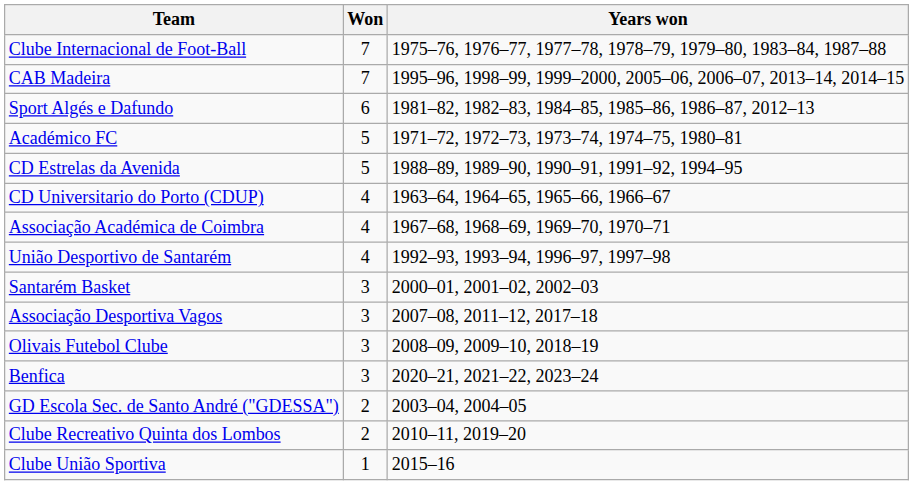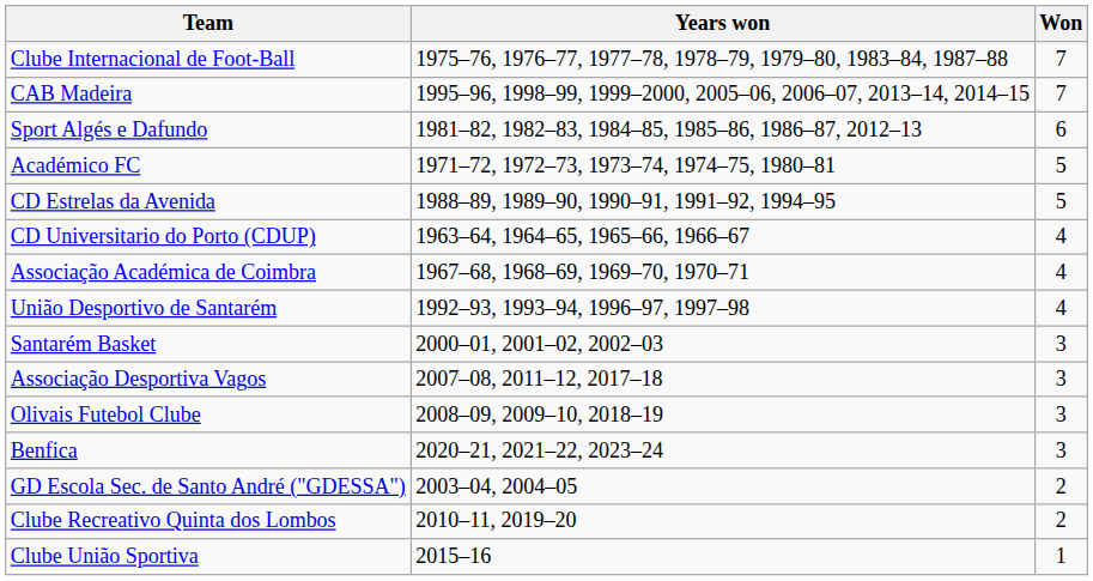 <table class="wikitable sortable" style="font-size:90%">
 <tr>
 <th>Team</th>
+<th>Years won</th>
 <th>Won</th>
-<th>Years won</th>
 </tr>
 <tr>
 <td><a href='#'>Clube Internacional de Foot-Ball</a></td>
+<td>1975–76, 1976–77, 1977–78, 1978–79, 1979–80, 1983–84, 1987–88</td>
 <td align=center>7</td>
-<td>1975–76, 1976–77, 1977–78, 1978–79, 1979–80, 1983–84, 1987–88</td>
 </tr>
 <tr>
 <td><a href='#'>CAB Madeira</a></td>
+<td>1995–96, 1998–99, 1999–2000, 2005–06, 2006–07, 2013–14, 2014–15</td>
 <td align=center>7</td>
-<td>1995–96, 1998–99, 1999–2000, 2005–06, 2006–07, 2013–14, 2014–15</td>
 </tr>
 <tr>
 <td><a href='#'>Sport Algés e Dafundo</a></td>
+<td>1981–82, 1982–83, 1984–85, 1985–86, 1986–87, 2012–13</td>
 <td align=center>6</td>
-<td>1981–82, 1982–83, 1984–85, 1985–86, 1986–87, 2012–13</td>
 </tr>
 <tr>
 <td><a href='#'>Académico FC</a></td>
+<td>1971–72, 1972–73, 1973–74, 1974–75, 1980–81</td>
 <td align=center>5</td>
-<td>1971–72, 1972–73, 1973–74, 1974–75, 1980–81</td>
 </tr>
 <tr>
 <td><a href='#'>CD Estrelas da Avenida</a></td>
+<td>1988–89, 1989–90, 1990–91, 1991–92, 1994–95</td>
 <td align=center>5</td>
-<td>1988–89, 1989–90, 1990–91, 1991–92, 1994–95</td>
 </tr>
 <tr>
 <td><a href='#'>CD Universitario do Porto (CDUP)</a></td>
+<td>1963–64, 1964–65, 1965–66, 1966–67</td>
 <td align=center>4</td>
-<td>1963–64, 1964–65, 1965–66, 1966–67</td>
 </tr>
 <tr>
 <td><a href='#'>Associação Académica de Coimbra</a></td>
+<td>1967–68, 1968–69, 1969–70, 1970–71</td>
 <td align=center>4</td>
-<td>1967–68, 1968–69, 1969–70, 1970–71</td>
 </tr>
 <tr>
 <td><a href='#'>União Desportivo de Santarém</a></td>
+<td>1992–93, 1993–94, 1996–97, 1997–98</td>
 <td align=center>4</td>
-<td>1992–93, 1993–94, 1996–97, 1997–98</td>
 </tr>
 <tr>
 <td><a href='#'>Santarém Basket</a></td>
+<td>2000–01, 2001–02, 2002–03</td>
 <td align=center>3</td>
-<td>2000–01, 2001–02, 2002–03</td>
 </tr>
 <tr>
 <td><a href='#'>Associação Desportiva Vagos</a></td>
+<td>2007–08, 2011–12, 2017–18</td>
 <td align=center>3</td>
-<td>2007–08, 2011–12, 2017–18</td>
 </tr>
 <tr>
 <td><a href='#'>Olivais Futebol Clube</a></td>
+<td>2008–09, 2009–10, 2018–19</td>
 <td align=center>3</td>
-<td>2008–09, 2009–10, 2018–19</td>
 </tr>
 <tr>
 <td><a href='#'>Benfica</a></td>
+<td>2020–21, 2021–22, 2023–24</td>
 <td align=center>3</td>
-<td>2020–21, 2021–22, 2023–24</td>
 </tr>
 <tr>
 <td><a href='#'>GD Escola Sec. de Santo André ("GDESSA")</a></td>
+<td>2003–04, 2004–05</td>
 <td align=center>2</td>
-<td>2003–04, 2004–05</td>
 </tr>
 <tr>
 <td><a href='#'>Clube Recreativo Quinta dos Lombos</a></td>
+<td>2010–11, 2019–20</td>
 <td align=center>2</td>
-<td>2010–11, 2019–20</td>
 </tr>
 <tr>
 <td><a href='#'>Clube União Sportiva</a></td>
+<td>2015–16</td>
 <td align=center>1</td>
-<td>2015–16</td>
 </tr>
 </table>
